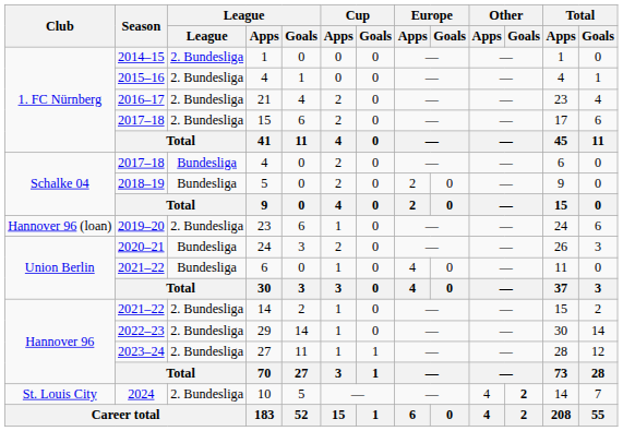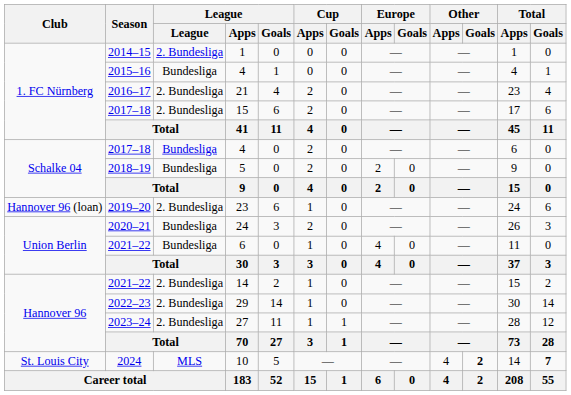 <table class="wikitable" style="text-align:center">
 <tr>
 <th rowspan="2">Club</th>
 <th rowspan="2">Season</th>
 <th colspan="3">League</th>
 <th colspan="2">Cup</th>
 <th colspan="2">Europe</th>
 <th colspan="2">Other</th>
 <th colspan="2">Total</th>
 </tr>
 <tr>
 <th>League</th>
 <th>Apps</th>
 <th>Goals</th>
 <th>Apps</th>
 <th>Goals</th>
 <th>Apps</th>
 <th>Goals</th>
 <th>Apps</th>
 <th>Goals</th>
 <th>Apps</th>
 <th>Goals</th>
 </tr>
 <tr>
 <td rowspan="5"><a href='#'>1. FC Nürnberg</a></td>
 <td><a href='#'>2014–15</a></td>
 <td><a href='#'>2. Bundesliga</a></td>
 <td>1</td>
 <td>0</td>
 <td>0</td>
 <td>0</td>
 <td colspan=2>—</td>
 <td colspan=2>—</td>
 <td>1</td>
 <td>0</td>
 </tr>
 <tr>
 <td><a href='#'>2015–16</a></td>
-<td>2. Bundesliga</td>
+<td>Bundesliga</td>
 <td>4</td>
 <td>1</td>
 <td>0</td>
 <td>0</td>
 <td colspan=2>—</td>
 <td colspan=2>—</td>
 <td>4</td>
 <td>1</td>
 </tr>
 <tr>
 <td><a href='#'>2016–17</a></td>
 <td>2. Bundesliga</td>
 <td>21</td>
 <td>4</td>
 <td>2</td>
 <td>0</td>
 <td colspan=2>—</td>
 <td colspan=2>—</td>
 <td>23</td>
 <td>4</td>
 </tr>
 <tr>
 <td><a href='#'>2017–18</a></td>
 <td>2. Bundesliga</td>
 <td>15</td>
 <td>6</td>
 <td>2</td>
 <td>0</td>
 <td colspan=2>—</td>
 <td colspan=2>—</td>
 <td>17</td>
 <td>6</td>
 </tr>
 <tr>
 <th colspan="2">Total</th>
 <th>41</th>
 <th>11</th>
 <th>4</th>
 <th>0</th>
 <th colspan=2>—</th>
 <th colspan=2>—</th>
 <th>45</th>
 <th>11</th>
 </tr>
 <tr>
 <td rowspan="3"><a href='#'>Schalke 04</a></td>
 <td><a href='#'>2017–18</a></td>
 <td><a href='#'>Bundesliga</a></td>
 <td>4</td>
 <td>0</td>
 <td>2</td>
 <td>0</td>
 <td colspan=2>—</td>
 <td colspan=2>—</td>
 <td>6</td>
 <td>0</td>
 </tr>
 <tr>
 <td><a href='#'>2018–19</a></td>
 <td>Bundesliga</td>
 <td>5</td>
 <td>0</td>
 <td>2</td>
 <td>0</td>
 <td>2</td>
 <td>0</td>
 <td colspan=2>—</td>
 <td>9</td>
 <td>0</td>
 </tr>
 <tr>
 <th colspan="2">Total</th>
 <th>9</th>
 <th>0</th>
 <th>4</th>
 <th>0</th>
 <th>2</th>
 <th>0</th>
 <th colspan=2>—</th>
 <th>15</th>
 <th>0</th>
 </tr>
 <tr>
 <td><a href='#'>Hannover 96</a> (loan)</td>
 <td><a href='#'>2019–20</a></td>
 <td>2. Bundesliga</td>
 <td>23</td>
 <td>6</td>
 <td>1</td>
 <td>0</td>
 <td colspan=2>—</td>
 <td colspan=2>—</td>
 <td>24</td>
 <td>6</td>
 </tr>
 <tr>
 <td rowspan="3"><a href='#'>Union Berlin</a></td>
 <td><a href='#'>2020–21</a></td>
 <td>Bundesliga</td>
 <td>24</td>
 <td>3</td>
 <td>2</td>
 <td>0</td>
 <td colspan=2>—</td>
 <td colspan=2>—</td>
 <td>26</td>
 <td>3</td>
 </tr>
 <tr>
 <td><a href='#'>2021–22</a></td>
 <td>Bundesliga</td>
 <td>6</td>
 <td>0</td>
 <td>1</td>
 <td>0</td>
 <td>4</td>
 <td>0</td>
 <td colspan=2>—</td>
 <td>11</td>
 <td>0</td>
 </tr>
 <tr>
 <th colspan="2">Total</th>
 <th>30</th>
 <th>3</th>
 <th>3</th>
 <th>0</th>
 <th>4</th>
 <th>0</th>
 <th colspan=2>—</th>
 <th>37</th>
 <th>3</th>
 </tr>
 <tr>
 <td rowspan="4"><a href='#'>Hannover 96</a></td>
 <td><a href='#'>2021–22</a></td>
 <td>2. Bundesliga</td>
 <td>14</td>
 <td>2</td>
 <td>1</td>
 <td>0</td>
 <td colspan=2>—</td>
 <td colspan=2>—</td>
 <td>15</td>
 <td>2</td>
 </tr>
 <tr>
 <td><a href='#'>2022–23</a></td>
 <td>2. Bundesliga</td>
 <td>29</td>
 <td>14</td>
 <td>1</td>
 <td>0</td>
 <td colspan=2>—</td>
 <td colspan=2>—</td>
 <td>30</td>
 <td>14</td>
 </tr>
 <tr>
 <td><a href='#'>2023–24</a></td>
 <td>2. Bundesliga</td>
 <td>27</td>
 <td>11</td>
 <td>1</td>
 <td>1</td>
 <td colspan=2>—</td>
 <td colspan=2>—</td>
 <td>28</td>
 <td>12</td>
 </tr>
 <tr>
 <th colspan="2">Total</th>
 <th>70</th>
 <th>27</th>
 <th>3</th>
 <th>1</th>
 <th colspan=2>—</th>
 <th colspan=2>—</th>
 <th>73</th>
 <th>28</th>
 </tr>
 <tr>
 <td><a href='#'>St. Louis City</a></td>
 <td><a href='#'>2024</a></td>
-<td>2. Bundesliga</td>
+<td><a href='#'>MLS</a></td>
 <td>10</td>
 <td>5</td>
 <td colspan=2>—</td>
 <td colspan=2>—</td>
 <td>4</td>
 <td><strong>2</strong></td>
 <td>14</td>
-<td>7</td>
+<td><strong>7</strong></td>
 </tr>
 <tr>
 <th colspan="3">Career total</th>
 <th>183</th>
 <th>52</th>
 <th>15</th>
 <th>1</th>
 <th>6</th>
 <th>0</th>
 <th>4</th>
 <th>2</th>
 <th>208</th>
 <th>55</th>
 </tr>
 </table>
